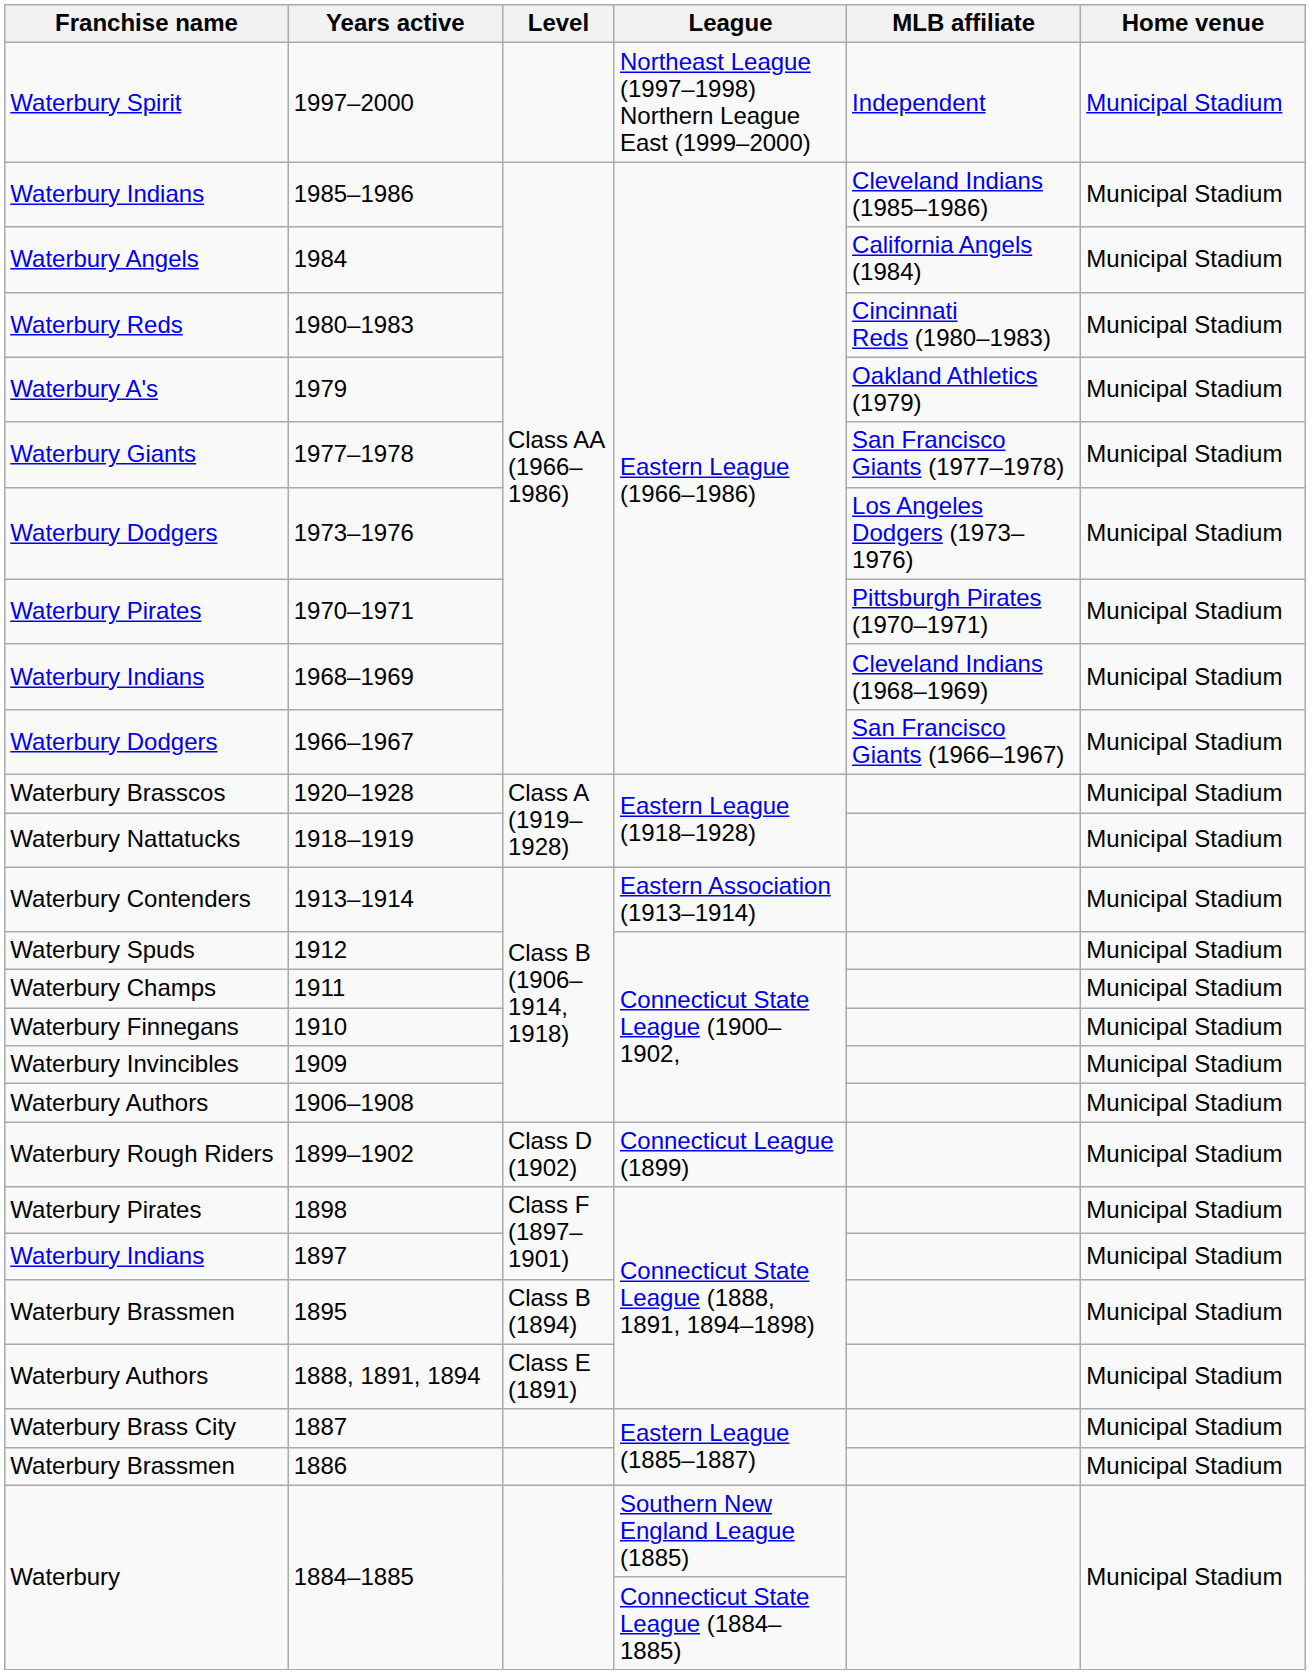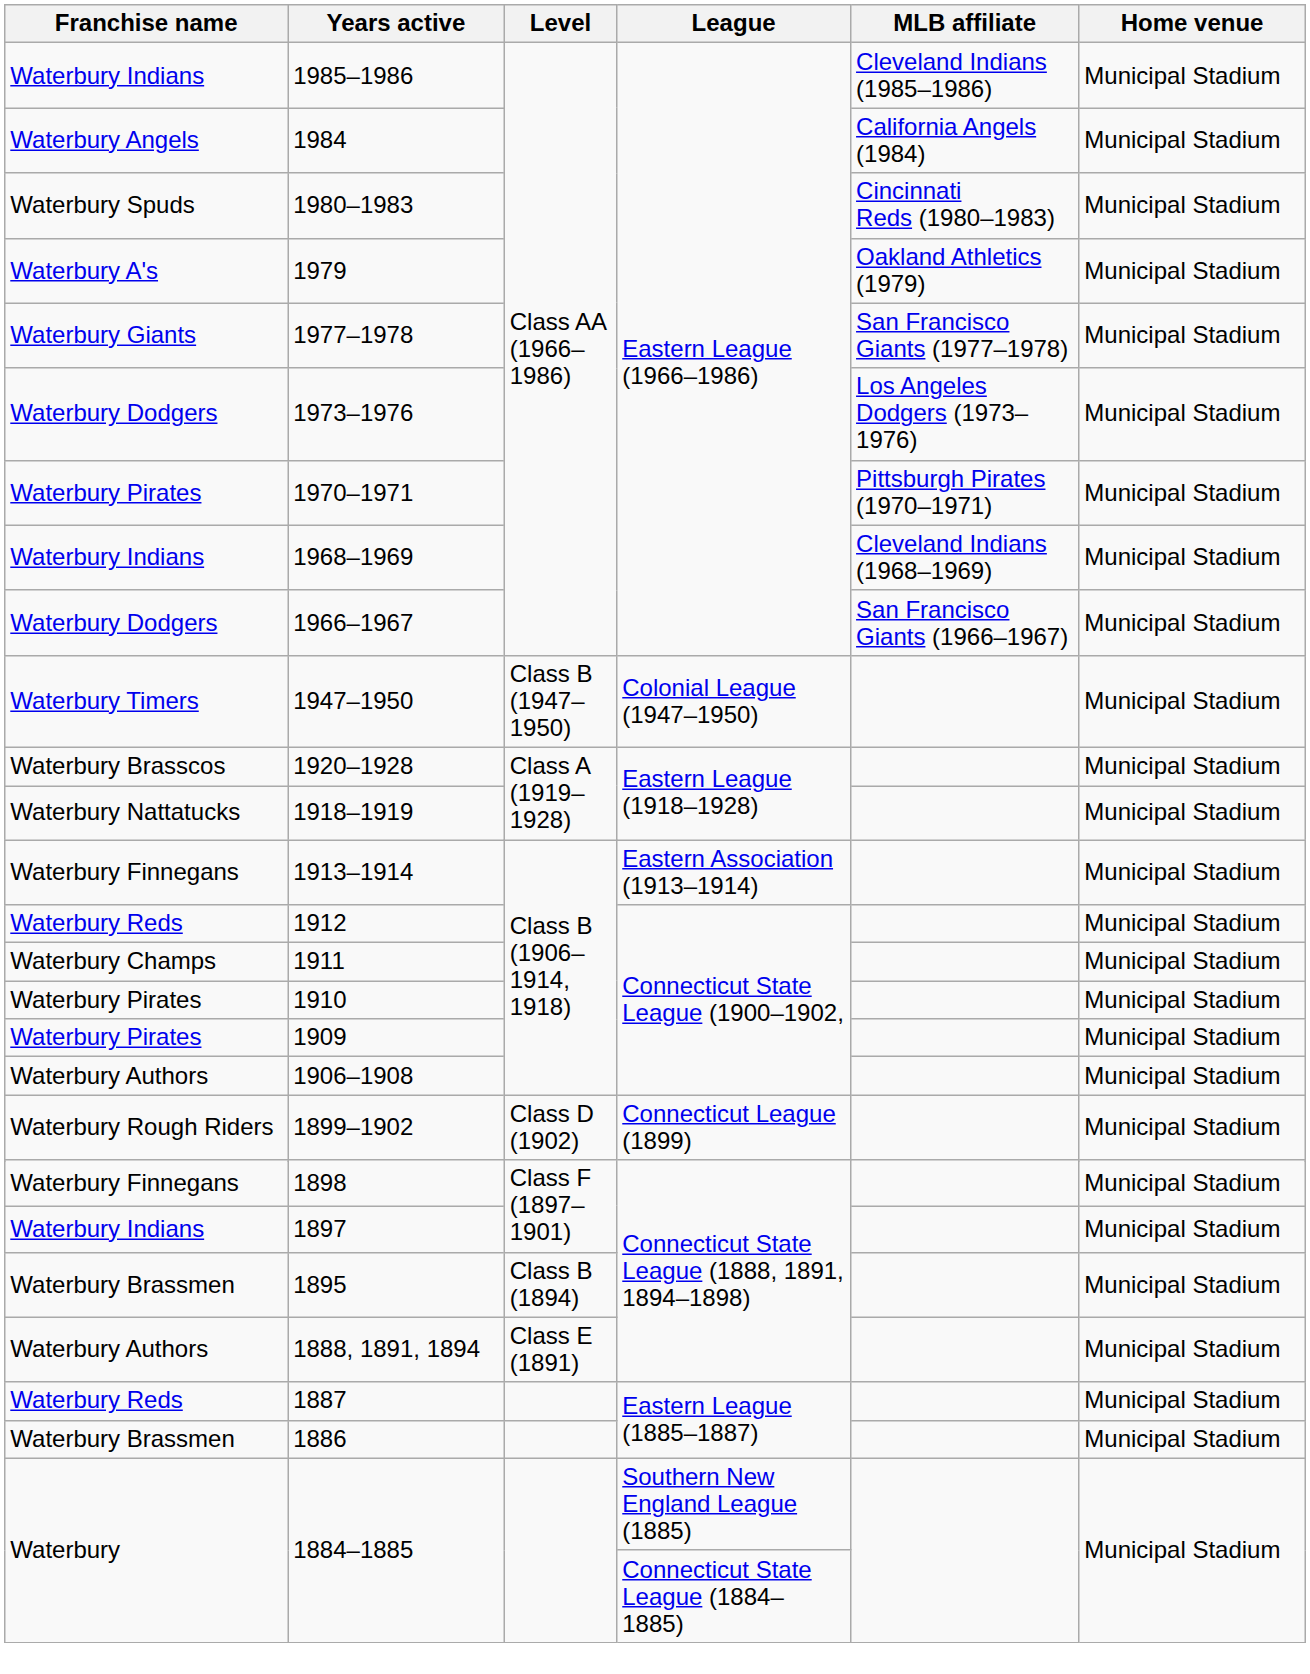 <table class="wikitable">
 <tr>
 <th style="width:225px;"><strong>Franchise name</strong></th>
 <th style="width:175px;"><strong>Years active</strong></th>
 <th style="width:75px;"><strong>Level</strong></th>
 <th style="width:175px;"><strong>League</strong></th>
 <th style="width:175px;"><strong>MLB affiliate</strong></th>
 <th style="width:175px;"><strong>Home venue</strong></th>
-</tr>
-<tr>
-<td><a href='#'>Waterbury Spirit</a></td>
-<td>1997–2000</td>
-<td></td>
-<td><a href='#'>Northeast League</a> (1997–1998)<br>Northern League East (1999–2000)</td>
-<td><a href='#'>Independent</a></td>
-<td><a href='#'>Municipal Stadium</a></td>
 </tr>
 <tr>
 <td><a href='#'>Waterbury Indians</a></td>
 <td>1985–1986</td>
 <td rowspan="9">Class AA (1966–1986)</td>
 <td rowspan="9"><br><a href='#'>Eastern League</a> (1966–1986)</td>
 <td><a href='#'>Cleveland Indians</a> (1985–1986)</td>
 <td>Municipal Stadium</td>
 </tr>
 <tr>
 <td><a href='#'>Waterbury Angels</a></td>
 <td>1984</td>
 <td><a href='#'>California Angels</a> (1984)</td>
 <td>Municipal Stadium</td>
 </tr>
 <tr>
-<td><a href='#'>Waterbury Reds</a></td>
+<td>Waterbury Spuds</td>
 <td>1980–1983</td>
 <td><a href='#'>Cincinnati</a><br><a href='#'>Reds</a> (1980–1983)</td>
 <td>Municipal Stadium</td>
 </tr>
 <tr>
 <td><a href='#'>Waterbury A's</a></td>
 <td>1979</td>
 <td><a href='#'>Oakland Athletics</a> (1979)</td>
 <td>Municipal Stadium</td>
 </tr>
 <tr>
 <td><a href='#'>Waterbury Giants</a></td>
 <td>1977–1978</td>
 <td><a href='#'>San Francisco Giants</a> (1977–1978)</td>
 <td>Municipal Stadium</td>
 </tr>
 <tr>
 <td><a href='#'>Waterbury Dodgers</a></td>
 <td>1973–1976</td>
 <td><a href='#'>Los Angeles Dodgers</a> (1973–1976)</td>
 <td>Municipal Stadium</td>
 </tr>
 <tr>
 <td><a href='#'>Waterbury Pirates</a></td>
 <td>1970–1971</td>
 <td><a href='#'>Pittsburgh Pirates</a> (1970–1971)</td>
 <td>Municipal Stadium</td>
 </tr>
 <tr>
 <td><a href='#'>Waterbury Indians</a></td>
 <td>1968–1969</td>
 <td><a href='#'>Cleveland Indians</a> (1968–1969)</td>
 <td>Municipal Stadium</td>
 </tr>
 <tr>
 <td><a href='#'>Waterbury Dodgers</a></td>
 <td>1966–1967</td>
 <td><a href='#'>San Francisco Giants</a> (1966–1967)</td>
 <td>Municipal Stadium</td>
 </tr>
 <tr>
+<td><a href='#'>Waterbury Timers</a></td>
+<td>1947–1950</td>
+<td>Class B (1947–1950)</td>
+<td><a href='#'>Colonial League</a> (1947–1950)</td>
+<td></td>
+<td>Municipal Stadium</td>
+</tr>
+<tr>
 <td>Waterbury Brasscos</td>
 <td>1920–1928</td>
 <td rowspan="2">Class A (1919–1928)</td>
 <td rowspan="3"><a href='#'>Eastern League</a> (1918–1928)</td>
 <td></td>
 <td>Municipal Stadium</td>
 </tr>
 <tr>
 <td rowspan="2">Waterbury Nattatucks</td>
 <td rowspan="2">1918–1919</td>
 <td rowspan="2"></td>
 <td rowspan="2">Municipal Stadium</td>
 </tr>
 <tr>
 <td rowspan="7">Class B (1906–1914, 1918)</td>
 </tr>
 <tr>
-<td>Waterbury Contenders</td>
+<td>Waterbury Finnegans</td>
 <td>1913–1914</td>
 <td><a href='#'>Eastern Association</a> (1913–1914)</td>
 <td></td>
 <td>Municipal Stadium</td>
 </tr>
 <tr>
-<td>Waterbury Spuds</td>
+<td><a href='#'>Waterbury Reds</a></td>
 <td>1912</td>
 <td rowspan="5"><a href='#'>Connecticut State League</a> (1900–1902,<br></td>
 <td></td>
 <td>Municipal Stadium</td>
 </tr>
 <tr>
 <td>Waterbury Champs</td>
 <td>1911</td>
 <td></td>
 <td>Municipal Stadium</td>
 </tr>
 <tr>
-<td>Waterbury Finnegans</td>
+<td>Waterbury Pirates</td>
 <td>1910</td>
 <td></td>
 <td>Municipal Stadium</td>
 </tr>
 <tr>
-<td>Waterbury Invincibles</td>
+<td><a href='#'>Waterbury Pirates</a></td>
 <td>1909</td>
 <td></td>
 <td>Municipal Stadium</td>
 </tr>
 <tr>
 <td>Waterbury Authors</td>
 <td>1906–1908</td>
 <td></td>
 <td>Municipal Stadium</td>
 </tr>
 <tr>
 <td rowspan="2">Waterbury Rough Riders</td>
 <td rowspan="2">1899–1902</td>
 <td>Class D (1902)</td>
 <td><a href='#'>Connecticut League</a> (1899)</td>
 <td rowspan="2"></td>
 <td rowspan="2">Municipal Stadium</td>
 </tr>
 <tr>
 <td rowspan="3">Class F (1897–1901)</td>
 <td rowspan="5"><a href='#'>Connecticut State League</a> (1888, 1891, 1894–1898)</td>
 </tr>
 <tr>
-<td>Waterbury Pirates</td>
+<td>Waterbury Finnegans</td>
 <td>1898</td>
 <td></td>
 <td>Municipal Stadium</td>
 </tr>
 <tr>
 <td><a href='#'>Waterbury Indians</a></td>
 <td>1897</td>
 <td></td>
 <td>Municipal Stadium</td>
 </tr>
 <tr>
 <td>Waterbury Brassmen</td>
 <td>1895</td>
 <td>Class B (1894)</td>
 <td></td>
 <td>Municipal Stadium</td>
 </tr>
 <tr>
 <td>Waterbury Authors</td>
 <td>1888, 1891, 1894</td>
 <td>Class E (1891)</td>
 <td></td>
 <td>Municipal Stadium</td>
 </tr>
 <tr>
-<td>Waterbury Brass City</td>
+<td><a href='#'>Waterbury Reds</a></td>
 <td>1887</td>
 <td></td>
 <td rowspan="2"><a href='#'>Eastern League</a> (1885–1887)</td>
 <td></td>
 <td>Municipal Stadium</td>
 </tr>
 <tr>
 <td>Waterbury Brassmen</td>
 <td>1886</td>
 <td></td>
 <td></td>
 <td>Municipal Stadium</td>
 </tr>
 <tr>
 <td rowspan="2">Waterbury</td>
 <td rowspan="2">1884–1885</td>
 <td rowspan="2"></td>
 <td><a href='#'>Southern New England League</a> (1885)</td>
 <td rowspan="2"></td>
 <td rowspan="2">Municipal Stadium</td>
 </tr>
 <tr>
 <td><a href='#'>Connecticut State League</a> (1884–1885)</td>
 </tr>
 </table>
